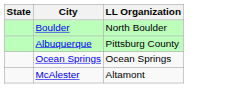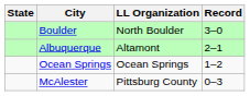 <table class="wikitable">
 <tr>
 <th>State</th>
 <th>City</th>
 <th>LL Organization</th>
+<th>Record</th>
 </tr>
 <tr bgcolor=#bbffbb>
 <td><strong></strong></td>
 <td><a href='#'>Boulder</a></td>
 <td>North Boulder</td>
+<td>3–0</td>
 </tr>
 <tr bgcolor=#bbffbb>
 <td><strong></strong></td>
 <td><a href='#'>Albuquerque</a></td>
-<td>Pittsburg County</td>
+<td>Altamont</td>
+<td>2–1</td>
 </tr>
 <tr>
 <td><strong></strong></td>
 <td><a href='#'>Ocean Springs</a></td>
 <td>Ocean Springs</td>
+<td>1–2</td>
 </tr>
 <tr>
 <td><strong></strong></td>
 <td><a href='#'>McAlester</a></td>
-<td>Altamont</td>
+<td>Pittsburg County</td>
+<td>0–3</td>
 </tr>
 </table>
